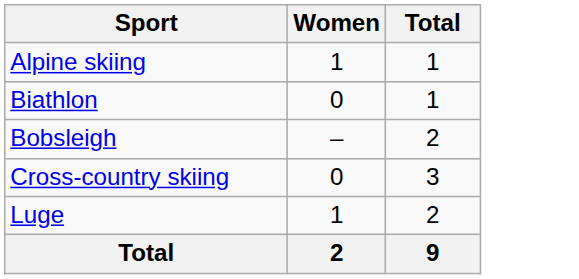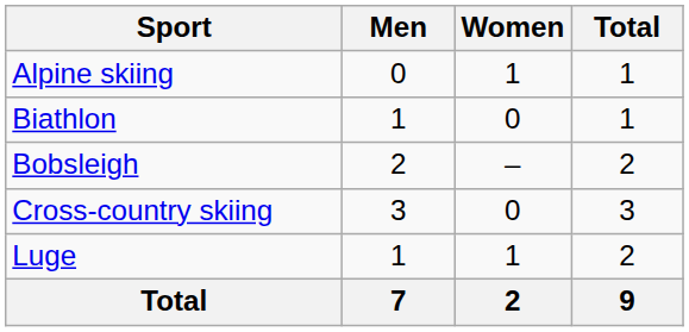 <table class="wikitable sortable" style="text-align:center;">
 <tr>
 <th width=180>Sport</th>
+<th width=55>Men</th>
 <th width=55>Women</th>
 <th width=55>Total</th>
 </tr>
 <tr>
 <td align=left><a href='#'>Alpine skiing</a></td>
+<td>0</td>
 <td>1</td>
 <td>1</td>
 </tr>
 <tr>
 <td align=left><a href='#'>Biathlon</a></td>
+<td>1</td>
 <td>0</td>
 <td>1</td>
 </tr>
 <tr>
 <td align=left><a href='#'>Bobsleigh</a></td>
+<td>2</td>
 <td>–</td>
 <td>2</td>
 </tr>
 <tr>
 <td align=left><a href='#'>Cross-country skiing</a></td>
+<td>3</td>
 <td>0</td>
 <td>3</td>
 </tr>
 <tr>
 <td align=left><a href='#'>Luge</a></td>
 <td>1</td>
+<td>1</td>
 <td>2</td>
 </tr>
 <tr>
 <th>Total</th>
+<th>7</th>
 <th>2</th>
 <th>9</th>
 </tr>
 </table>
